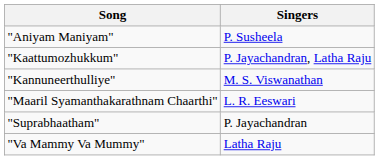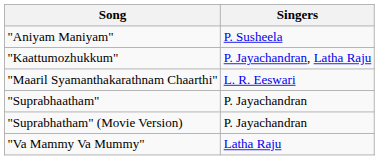 <table class="wikitable" style="font-size:95%;">
 <tr>
 <th>Song</th>
 <th>Singers</th>
 </tr>
 <tr>
 <td>"Aniyam Maniyam"</td>
 <td><a href='#'>P. Susheela</a></td>
 </tr>
 <tr>
 <td>"Kaattumozhukkum"</td>
 <td><a href='#'>P. Jayachandran</a>, <a href='#'>Latha Raju</a></td>
 </tr>
 <tr>
-<td>"Kannuneerthulliye"</td>
-<td><a href='#'>M. S. Viswanathan</a></td>
-</tr>
-<tr>
 <td>"Maaril Syamanthakarathnam Chaarthi"</td>
 <td><a href='#'>L. R. Eeswari</a></td>
 </tr>
 <tr>
 <td>"Suprabhaatham"</td>
 <td>P. Jayachandran</td>
 </tr>
 <tr>
+<td>"Suprabhatham" (Movie Version)</td>
+<td>P. Jayachandran</td>
+</tr>
+<tr>
 <td>"Va Mammy Va Mummy"</td>
 <td><a href='#'>Latha Raju</a></td>
 </tr>
 </table>
